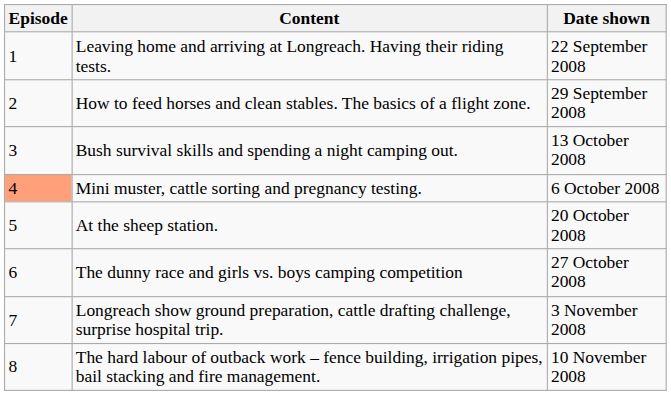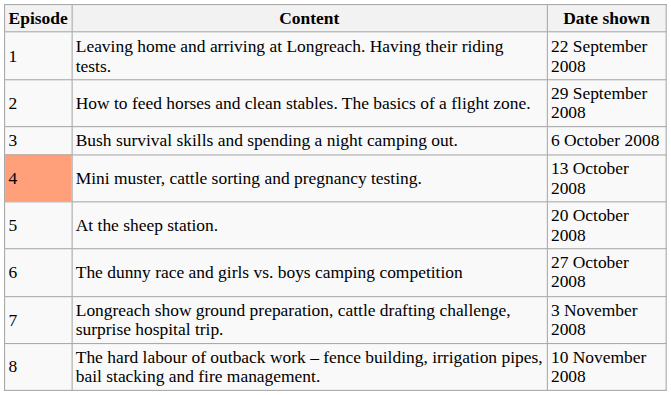 <table class="wikitable" border="1">
 <tr>
 <th>Episode</th>
 <th>Content</th>
 <th>Date shown</th>
 </tr>
 <tr>
 <td>1</td>
 <td>Leaving home and arriving at Longreach. Having their riding tests.</td>
 <td>22 September 2008</td>
 </tr>
 <tr>
 <td>2</td>
 <td>How to feed horses and clean stables. The basics of a flight zone.</td>
 <td>29 September 2008</td>
 </tr>
 <tr>
 <td>3</td>
 <td>Bush survival skills and spending a night camping out.</td>
-<td>13 October 2008</td>
+<td>6 October 2008</td>
 </tr>
 <tr>
 <td style="background: lightsalmon;">4</td>
 <td>Mini muster, cattle sorting and pregnancy testing.</td>
-<td>6 October 2008</td>
+<td>13 October 2008</td>
 </tr>
 <tr>
 <td>5</td>
 <td>At the sheep station.</td>
 <td>20 October 2008</td>
 </tr>
 <tr>
 <td>6</td>
 <td>The dunny race and girls vs. boys camping competition</td>
 <td>27 October 2008</td>
 </tr>
 <tr>
 <td>7</td>
 <td>Longreach show ground preparation, cattle drafting challenge, surprise hospital trip.</td>
 <td>3 November 2008</td>
 </tr>
 <tr>
 <td>8</td>
 <td>The hard labour of outback work – fence building, irrigation pipes, bail stacking and fire management.</td>
 <td>10 November 2008</td>
 </tr>
 </table>
